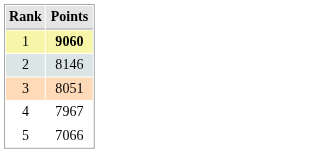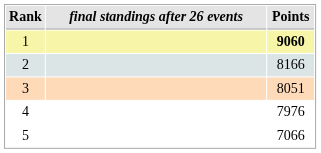 <table cellspacing="1" cellpadding="3" style="border:1px solid #AAAAAA;font-size:86%">
 <tr style="background-color: #E4E4E4;">
 <th style="border-bottom:1px solid #AAAAAA; width: 10px;">Rank</th>
+<th style="border-bottom:1px solid #AAAAAA; width: 210px;"><em>final standings after 26 events</em> </th>
 <th style="border-bottom:1px solid #AAAAAA; width: 40px;">Points</th>
 </tr>
 <tr style="background:#f7f6a8;">
 <td align=center>1</td>
+<td><strong></strong></td>
 <td align=center><strong>9060</strong></td>
 </tr>
 <tr style="background:#dce5e5;">
 <td align=center>2</td>
-<td align=center>8146</td>
+<td></td>
+<td align=center>8166</td>
 </tr>
 <tr style="background:#ffdab9;">
 <td align=center>3</td>
+<td></td>
 <td align=center>8051</td>
 </tr>
 <tr>
 <td align=center>4</td>
-<td align=center>7967</td>
+<td></td>
+<td align=center>7976</td>
 </tr>
 <tr>
 <td align=center>5</td>
+<td>  </td>
 <td align=center>7066</td>
 </tr>
 </table>
